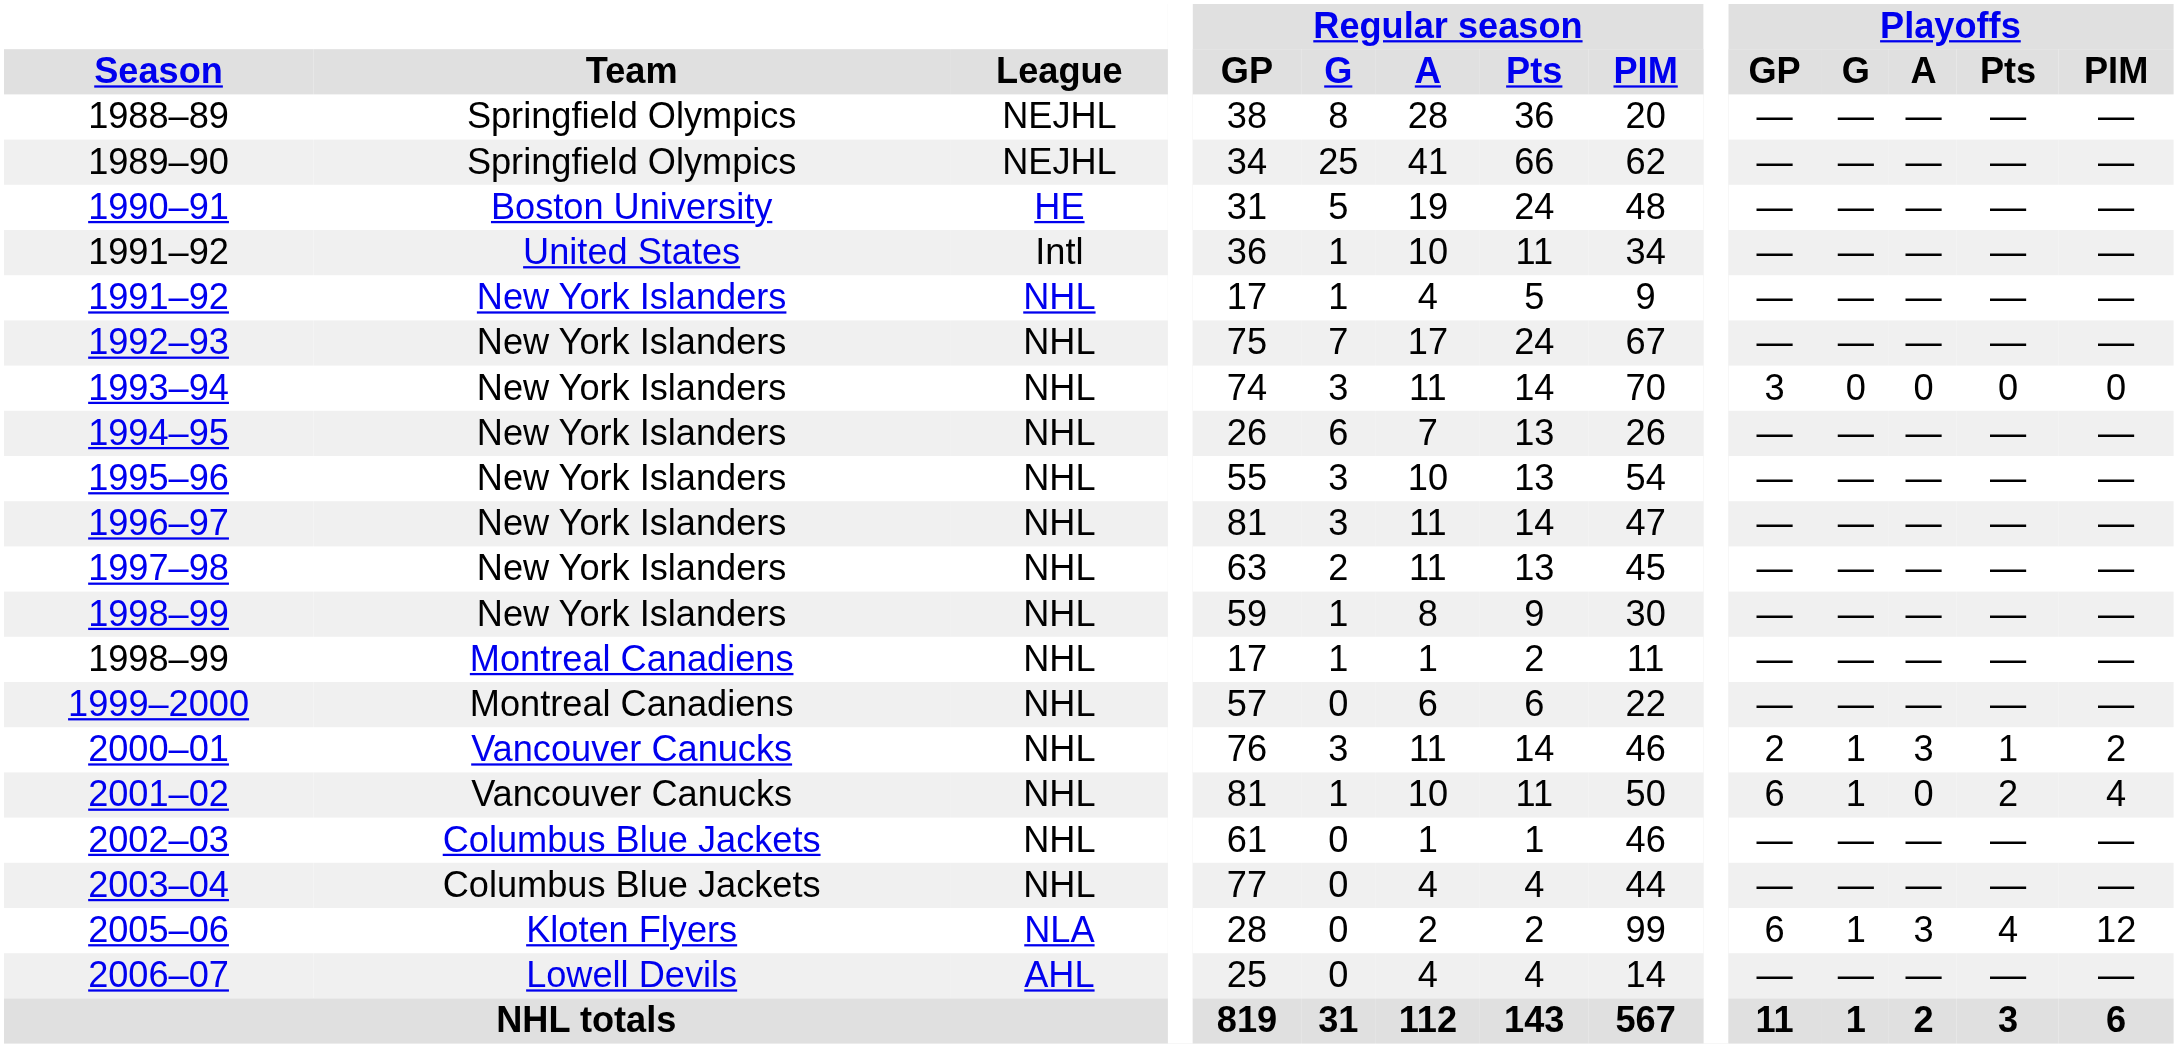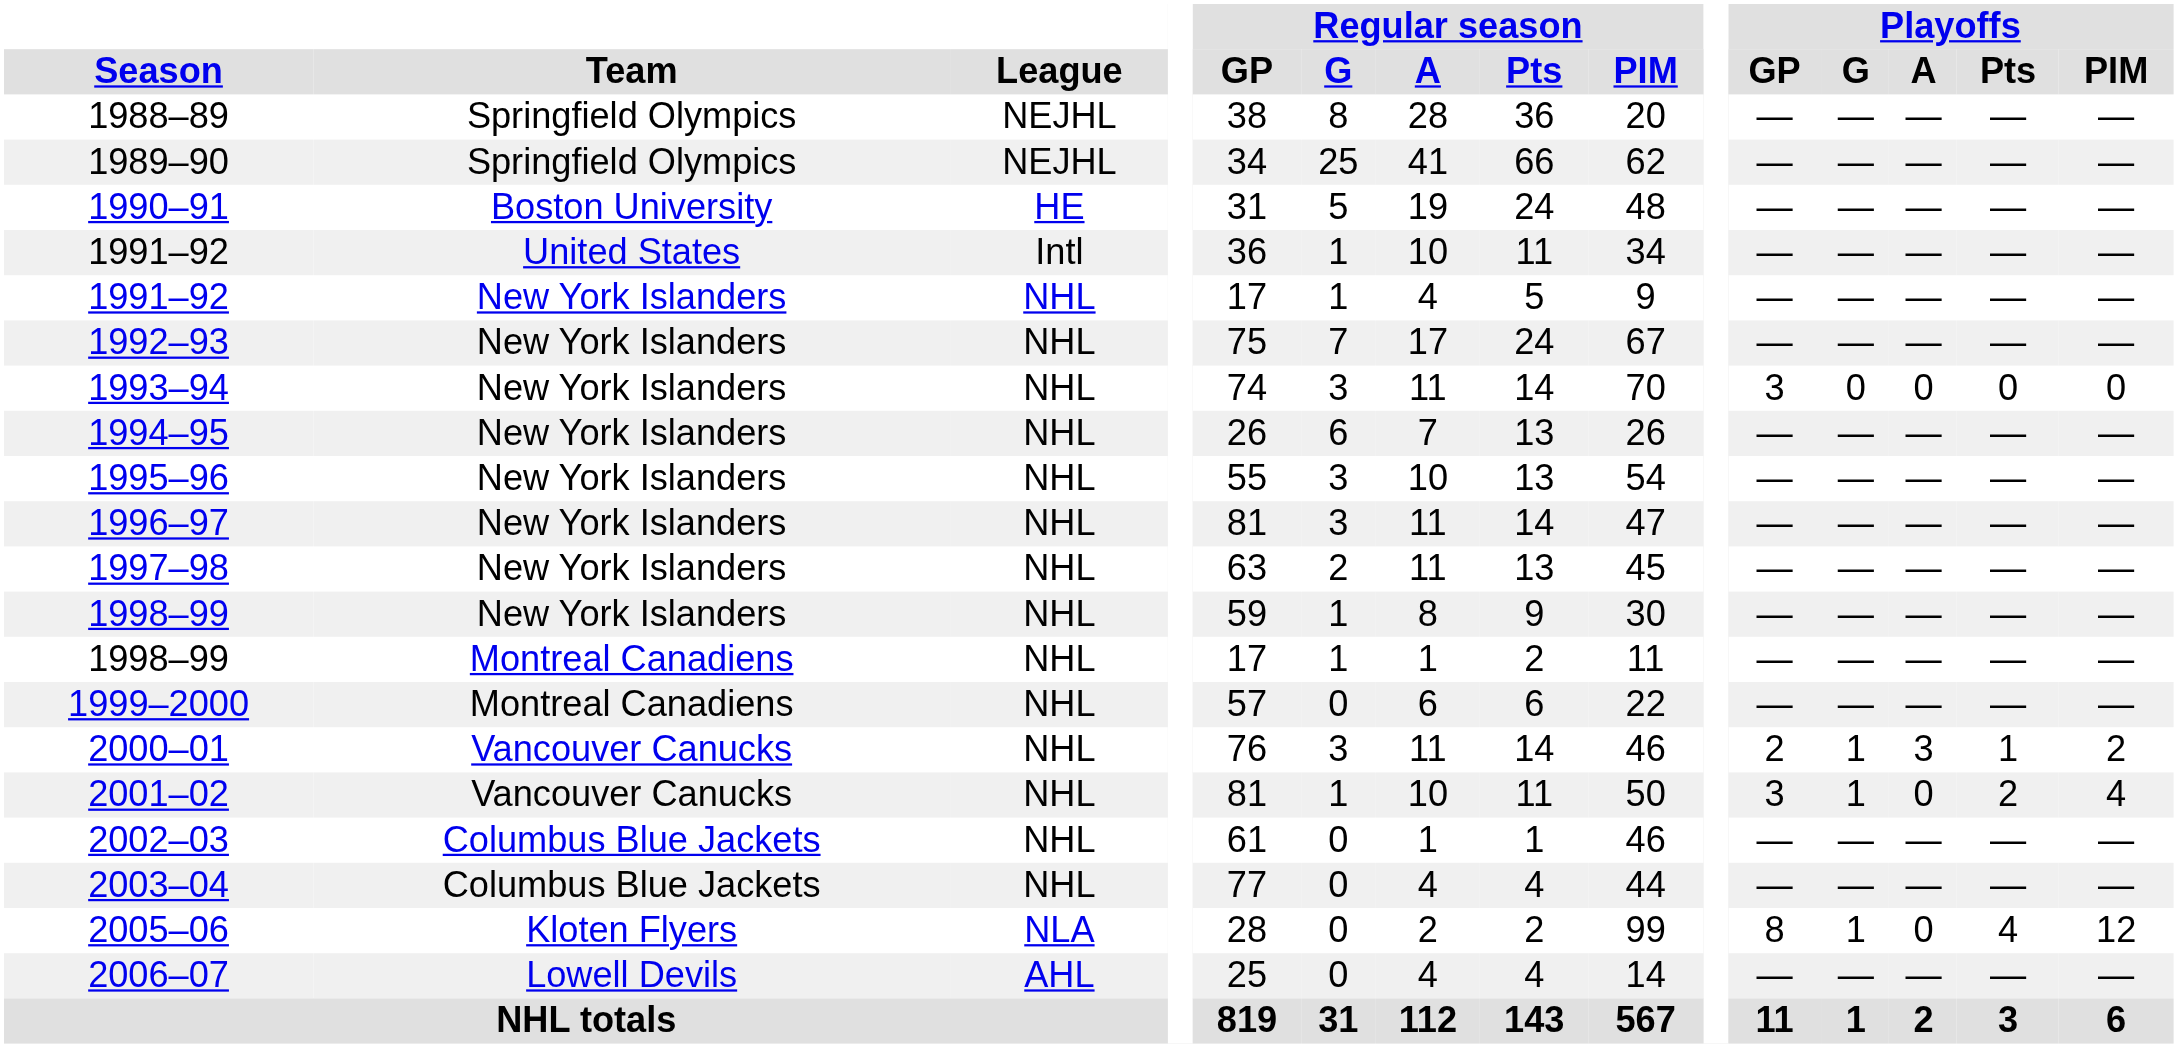 <table border="0" cellpadding="1" cellspacing="0" style="text-align:center; width:60em">
 <tr bgcolor="#e0e0e0">
 <th colspan="3" bgcolor="#ffffff"> </th>
 <th rowspan="99" bgcolor="#ffffff"> </th>
 <th colspan="5"><a href='#'>Regular season</a></th>
 <th rowspan="99" bgcolor="#ffffff"> </th>
 <th colspan="5"><a href='#'>Playoffs</a></th>
 </tr>
 <tr bgcolor="#e0e0e0">
 <th><a href='#'>Season</a></th>
 <th>Team</th>
 <th>League</th>
 <th>GP</th>
 <th><a href='#'>G</a></th>
 <th><a href='#'>A</a></th>
 <th><a href='#'>Pts</a></th>
 <th><a href='#'>PIM</a></th>
 <th>GP</th>
 <th>G</th>
 <th>A</th>
 <th>Pts</th>
 <th>PIM</th>
 </tr>
 <tr>
 <td>1988–89</td>
 <td>Springfield Olympics</td>
 <td>NEJHL</td>
 <td>38</td>
 <td>8</td>
 <td>28</td>
 <td>36</td>
 <td>20</td>
 <td>—</td>
 <td>—</td>
 <td>—</td>
 <td>—</td>
 <td>—</td>
 </tr>
 <tr style="background:#f0f0f0;">
 <td>1989–90</td>
 <td>Springfield Olympics</td>
 <td>NEJHL</td>
 <td>34</td>
 <td>25</td>
 <td>41</td>
 <td>66</td>
 <td>62</td>
 <td>—</td>
 <td>—</td>
 <td>—</td>
 <td>—</td>
 <td>—</td>
 </tr>
 <tr>
 <td><a href='#'>1990–91</a></td>
 <td><a href='#'>Boston University</a></td>
 <td><a href='#'>HE</a></td>
 <td>31</td>
 <td>5</td>
 <td>19</td>
 <td>24</td>
 <td>48</td>
 <td>—</td>
 <td>—</td>
 <td>—</td>
 <td>—</td>
 <td>—</td>
 </tr>
 <tr style="background:#f0f0f0;">
 <td>1991–92</td>
 <td><a href='#'>United States</a></td>
 <td>Intl</td>
 <td>36</td>
 <td>1</td>
 <td>10</td>
 <td>11</td>
 <td>34</td>
 <td>—</td>
 <td>—</td>
 <td>—</td>
 <td>—</td>
 <td>—</td>
 </tr>
 <tr>
 <td><a href='#'>1991–92</a></td>
 <td><a href='#'>New York Islanders</a></td>
 <td><a href='#'>NHL</a></td>
 <td>17</td>
 <td>1</td>
 <td>4</td>
 <td>5</td>
 <td>9</td>
 <td>—</td>
 <td>—</td>
 <td>—</td>
 <td>—</td>
 <td>—</td>
 </tr>
 <tr style="background:#f0f0f0;">
 <td><a href='#'>1992–93</a></td>
 <td>New York Islanders</td>
 <td>NHL</td>
 <td>75</td>
 <td>7</td>
 <td>17</td>
 <td>24</td>
 <td>67</td>
 <td>—</td>
 <td>—</td>
 <td>—</td>
 <td>—</td>
 <td>—</td>
 </tr>
 <tr>
 <td><a href='#'>1993–94</a></td>
 <td>New York Islanders</td>
 <td>NHL</td>
 <td>74</td>
 <td>3</td>
 <td>11</td>
 <td>14</td>
 <td>70</td>
 <td>3</td>
 <td>0</td>
 <td>0</td>
 <td>0</td>
 <td>0</td>
 </tr>
 <tr style="background:#f0f0f0;">
 <td><a href='#'>1994–95</a></td>
 <td>New York Islanders</td>
 <td>NHL</td>
 <td>26</td>
 <td>6</td>
 <td>7</td>
 <td>13</td>
 <td>26</td>
 <td>—</td>
 <td>—</td>
 <td>—</td>
 <td>—</td>
 <td>—</td>
 </tr>
 <tr>
 <td><a href='#'>1995–96</a></td>
 <td>New York Islanders</td>
 <td>NHL</td>
 <td>55</td>
 <td>3</td>
 <td>10</td>
 <td>13</td>
 <td>54</td>
 <td>—</td>
 <td>—</td>
 <td>—</td>
 <td>—</td>
 <td>—</td>
 </tr>
 <tr style="background:#f0f0f0;">
 <td><a href='#'>1996–97</a></td>
 <td>New York Islanders</td>
 <td>NHL</td>
 <td>81</td>
 <td>3</td>
 <td>11</td>
 <td>14</td>
 <td>47</td>
 <td>—</td>
 <td>—</td>
 <td>—</td>
 <td>—</td>
 <td>—</td>
 </tr>
 <tr>
 <td><a href='#'>1997–98</a></td>
 <td>New York Islanders</td>
 <td>NHL</td>
 <td>63</td>
 <td>2</td>
 <td>11</td>
 <td>13</td>
 <td>45</td>
 <td>—</td>
 <td>—</td>
 <td>—</td>
 <td>—</td>
 <td>—</td>
 </tr>
 <tr style="background:#f0f0f0;">
 <td><a href='#'>1998–99</a></td>
 <td>New York Islanders</td>
 <td>NHL</td>
 <td>59</td>
 <td>1</td>
 <td>8</td>
 <td>9</td>
 <td>30</td>
 <td>—</td>
 <td>—</td>
 <td>—</td>
 <td>—</td>
 <td>—</td>
 </tr>
 <tr>
 <td>1998–99</td>
 <td><a href='#'>Montreal Canadiens</a></td>
 <td>NHL</td>
 <td>17</td>
 <td>1</td>
 <td>1</td>
 <td>2</td>
 <td>11</td>
 <td>—</td>
 <td>—</td>
 <td>—</td>
 <td>—</td>
 <td>—</td>
 </tr>
 <tr style="background:#f0f0f0;">
 <td><a href='#'>1999–2000</a></td>
 <td>Montreal Canadiens</td>
 <td>NHL</td>
 <td>57</td>
 <td>0</td>
 <td>6</td>
 <td>6</td>
 <td>22</td>
 <td>—</td>
 <td>—</td>
 <td>—</td>
 <td>—</td>
 <td>—</td>
 </tr>
 <tr>
 <td><a href='#'>2000–01</a></td>
 <td><a href='#'>Vancouver Canucks</a></td>
 <td>NHL</td>
 <td>76</td>
 <td>3</td>
 <td>11</td>
 <td>14</td>
 <td>46</td>
 <td>2</td>
 <td>1</td>
 <td>3</td>
 <td>1</td>
 <td>2</td>
 </tr>
 <tr style="background:#f0f0f0;">
 <td><a href='#'>2001–02</a></td>
 <td>Vancouver Canucks</td>
 <td>NHL</td>
 <td>81</td>
 <td>1</td>
 <td>10</td>
 <td>11</td>
 <td>50</td>
-<td>6</td>
+<td>3</td>
 <td>1</td>
 <td>0</td>
 <td>2</td>
 <td>4</td>
 </tr>
 <tr>
 <td><a href='#'>2002–03</a></td>
 <td><a href='#'>Columbus Blue Jackets</a></td>
 <td>NHL</td>
 <td>61</td>
 <td>0</td>
 <td>1</td>
 <td>1</td>
 <td>46</td>
 <td>—</td>
 <td>—</td>
 <td>—</td>
 <td>—</td>
 <td>—</td>
 </tr>
 <tr style="background:#f0f0f0;">
 <td><a href='#'>2003–04</a></td>
 <td>Columbus Blue Jackets</td>
 <td>NHL</td>
 <td>77</td>
 <td>0</td>
 <td>4</td>
 <td>4</td>
 <td>44</td>
 <td>—</td>
 <td>—</td>
 <td>—</td>
 <td>—</td>
 <td>—</td>
 </tr>
 <tr>
 <td><a href='#'>2005–06</a></td>
 <td><a href='#'>Kloten Flyers</a></td>
 <td><a href='#'>NLA</a></td>
 <td>28</td>
 <td>0</td>
 <td>2</td>
 <td>2</td>
 <td>99</td>
-<td>6</td>
+<td>8</td>
 <td>1</td>
-<td>3</td>
+<td>0</td>
 <td>4</td>
 <td>12</td>
 </tr>
 <tr style="background:#f0f0f0;">
 <td><a href='#'>2006–07</a></td>
 <td><a href='#'>Lowell Devils</a></td>
 <td><a href='#'>AHL</a></td>
 <td>25</td>
 <td>0</td>
 <td>4</td>
 <td>4</td>
 <td>14</td>
 <td>—</td>
 <td>—</td>
 <td>—</td>
 <td>—</td>
 <td>—</td>
 </tr>
 <tr style="background:#e0e0e0;">
 <th colspan="3">NHL totals</th>
 <th>819</th>
 <th>31</th>
 <th>112</th>
 <th>143</th>
 <th>567</th>
 <th>11</th>
 <th>1</th>
 <th>2</th>
 <th>3</th>
 <th>6</th>
 </tr>
 </table>
